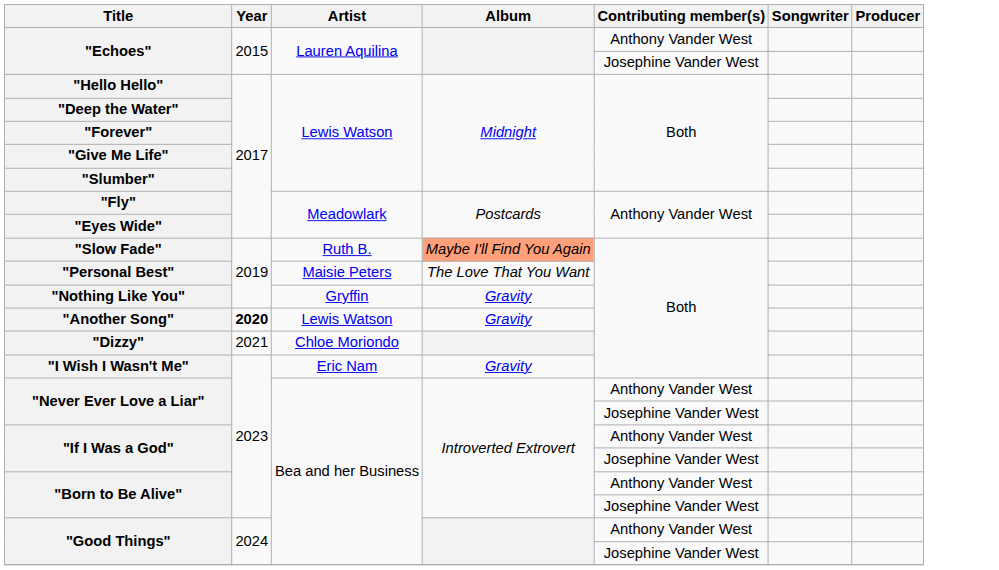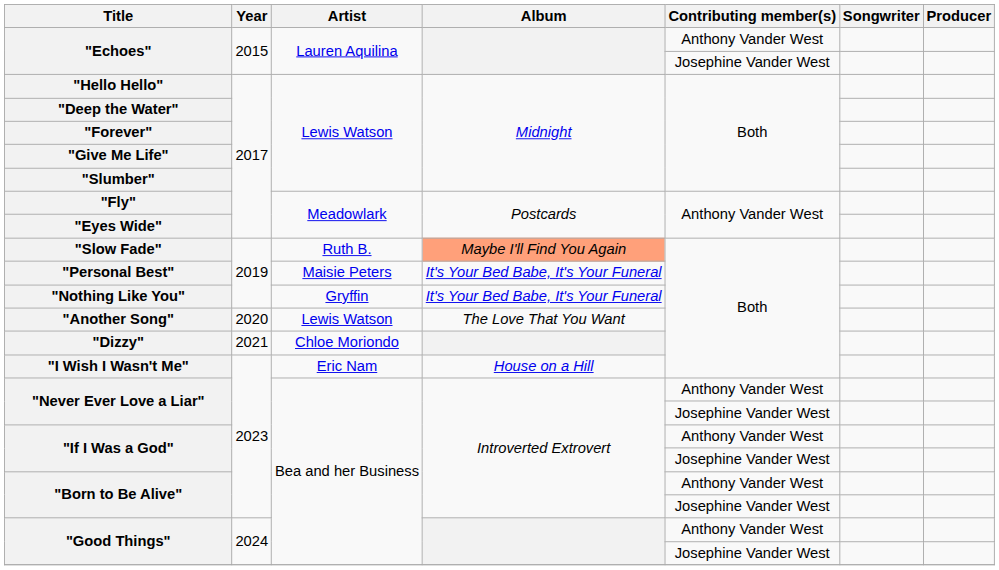 <table class="wikitable plainrowheaders" style="text-align:center;">
 <tr>
 <th scope="col" style="width:15em;">Title</th>
 <th scope="col">Year</th>
 <th scope="col">Artist</th>
 <th scope="col">Album</th>
 <th scope="col">Contributing member(s)</th>
 <th scope="col">Songwriter</th>
 <th scope="col">Producer</th>
 </tr>
 <tr>
 <th rowspan="2" scope="row">"Echoes"</th>
 <td rowspan="2">2015</td>
 <td rowspan="2"><a href='#'>Lauren Aquilina</a></td>
 <th rowspan="2" scope="row"></th>
 <td>Anthony Vander West</td>
 <td></td>
 <td></td>
 </tr>
 <tr>
 <td>Josephine Vander West</td>
 <td></td>
 <td></td>
 </tr>
 <tr>
 <th scope="row">"Hello Hello"</th>
 <td rowspan="7">2017</td>
 <td rowspan="5"><a href='#'>Lewis Watson</a></td>
 <td rowspan="5"><em><a href='#'>Midnight</a></em></td>
 <td rowspan="5">Both</td>
 <td></td>
 <td></td>
 </tr>
 <tr>
 <th scope="row">"Deep the Water"</th>
 <td></td>
 <td></td>
 </tr>
 <tr>
 <th scope="row">"Forever"</th>
 <td></td>
 <td></td>
 </tr>
 <tr>
 <th scope="row">"Give Me Life"</th>
 <td></td>
 <td></td>
 </tr>
 <tr>
 <th scope="row">"Slumber"</th>
 <td></td>
 <td></td>
 </tr>
 <tr>
 <th scope="row">"Fly"</th>
 <td rowspan="2"><a href='#'>Meadowlark</a></td>
 <td rowspan="2"><em>Postcards</em></td>
 <td rowspan="2">Anthony Vander West</td>
 <td></td>
 <td></td>
 </tr>
 <tr>
 <th scope="row">"Eyes Wide"</th>
 <td></td>
 <td></td>
 </tr>
 <tr>
 <th scope="row">"Slow Fade"</th>
 <td rowspan="3">2019</td>
 <td><a href='#'>Ruth B.</a></td>
 <td style="background: lightsalmon;"><em>Maybe I'll Find You Again</em></td>
 <td rowspan="6">Both</td>
 <td></td>
 <td></td>
 </tr>
 <tr>
 <th scope="row">"Personal Best"</th>
 <td><a href='#'>Maisie Peters</a></td>
-<td><em>The Love That You Want</em></td>
+<td><em><a href='#'>It's Your Bed Babe, It's Your Funeral</a></em></td>
 <td></td>
 <td></td>
 </tr>
 <tr>
 <th scope="row">"Nothing Like You"<br></th>
 <td><a href='#'>Gryffin</a></td>
-<td><em><a href='#'>Gravity</a></em></td>
+<td><em><a href='#'>It's Your Bed Babe, It's Your Funeral</a></em></td>
 <td></td>
 <td></td>
 </tr>
 <tr>
 <th scope="row">"Another Song"</th>
-<td><strong>2020</strong></td>
+<td>2020</td>
 <td><a href='#'>Lewis Watson</a></td>
-<td><em><a href='#'>Gravity</a></em></td>
+<td><em>The Love That You Want</em></td>
 <td></td>
 <td></td>
 </tr>
 <tr>
 <th scope="row">"Dizzy"<br></th>
 <td>2021</td>
 <td><a href='#'>Chloe Moriondo</a></td>
 <th scope="row"></th>
 <td></td>
 <td></td>
 </tr>
 <tr>
 <th scope="row">"I Wish I Wasn't Me"</th>
 <td rowspan="7">2023</td>
 <td><a href='#'>Eric Nam</a></td>
-<td><em><a href='#'>Gravity</a></em></td>
+<td><em><a href='#'>House on a Hill</a></em></td>
 <td></td>
 <td></td>
 </tr>
 <tr>
 <th scope="row" rowspan="2">"Never Ever Love a Liar"</th>
 <td rowspan="8">Bea and her Business</td>
 <td rowspan="6"><em>Introverted Extrovert</em></td>
 <td>Anthony Vander West</td>
 <td></td>
 <td></td>
 </tr>
 <tr>
 <td>Josephine Vander West</td>
 <td></td>
 <td></td>
 </tr>
 <tr>
 <th scope="row" rowspan="2">"If I Was a God"</th>
 <td>Anthony Vander West</td>
 <td></td>
 <td></td>
 </tr>
 <tr>
 <td>Josephine Vander West</td>
 <td></td>
 <td></td>
 </tr>
 <tr>
 <th scope="row" rowspan="2">"Born to Be Alive"</th>
 <td>Anthony Vander West</td>
 <td></td>
 <td></td>
 </tr>
 <tr>
 <td>Josephine Vander West</td>
 <td></td>
 <td></td>
 </tr>
 <tr>
 <th scope="row" rowspan="2">"Good Things"</th>
 <td rowspan="2">2024</td>
 <th rowspan="2" scope="row"></th>
 <td>Anthony Vander West</td>
 <td></td>
 <td></td>
 </tr>
 <tr>
 <td>Josephine Vander West</td>
 <td></td>
 <td></td>
 </tr>
 <tr>
 </tr>
 </table>
